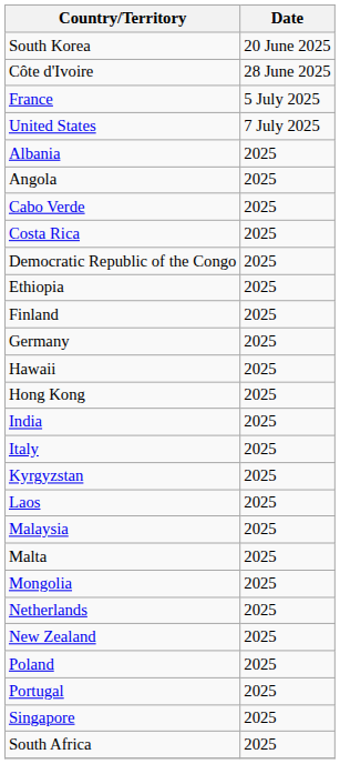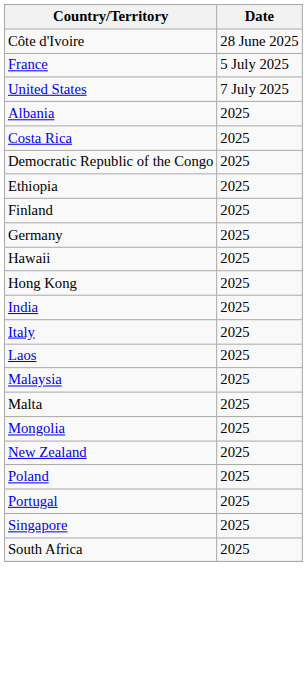 <table class="wikitable sortable" style="font-size: 90%;">
 <tr>
 <th>Country/Territory</th>
 <th>Date</th>
-</tr>
-<tr>
-<td> South Korea</td>
-<td>20 June 2025</td>
 </tr>
 <tr>
 <td> Côte d'Ivoire</td>
 <td>28 June 2025</td>
 </tr>
 <tr>
 <td> <a href='#'>France</a></td>
 <td>5 July 2025</td>
 </tr>
 <tr>
 <td> <a href='#'>United States</a></td>
 <td>7 July 2025</td>
 </tr>
 <tr>
 <td> <a href='#'>Albania</a></td>
-<td>2025</td>
-</tr>
-<tr>
-<td> Angola</td>
-<td>2025</td>
-</tr>
-<tr>
-<td> <a href='#'>Cabo Verde</a></td>
 <td>2025</td>
 </tr>
 <tr>
 <td> <a href='#'>Costa Rica</a></td>
 <td>2025</td>
 </tr>
 <tr>
 <td> Democratic Republic of the Congo</td>
 <td>2025</td>
 </tr>
 <tr>
 <td> Ethiopia</td>
 <td>2025</td>
 </tr>
 <tr>
 <td> Finland</td>
 <td>2025</td>
 </tr>
 <tr>
 <td> Germany</td>
 <td>2025</td>
 </tr>
 <tr>
 <td> Hawaii</td>
 <td>2025</td>
 </tr>
 <tr>
 <td> Hong Kong</td>
 <td>2025</td>
 </tr>
 <tr>
 <td> <a href='#'>India</a></td>
 <td>2025</td>
 </tr>
 <tr>
 <td> <a href='#'>Italy</a></td>
 <td>2025</td>
 </tr>
 <tr>
-<td> <a href='#'>Kyrgyzstan</a></td>
-<td>2025</td>
-</tr>
-<tr>
 <td> <a href='#'>Laos</a></td>
 <td>2025</td>
 </tr>
 <tr>
 <td> <a href='#'>Malaysia</a></td>
 <td>2025</td>
 </tr>
 <tr>
 <td> Malta</td>
 <td>2025</td>
 </tr>
 <tr>
 <td> <a href='#'>Mongolia</a></td>
-<td>2025</td>
-</tr>
-<tr>
-<td> <a href='#'>Netherlands</a></td>
 <td>2025</td>
 </tr>
 <tr>
 <td> <a href='#'>New Zealand</a></td>
 <td>2025</td>
 </tr>
 <tr>
 <td> <a href='#'>Poland</a></td>
 <td>2025</td>
 </tr>
 <tr>
 <td> <a href='#'>Portugal</a></td>
 <td>2025</td>
 </tr>
 <tr>
 <td> <a href='#'>Singapore</a></td>
 <td>2025</td>
 </tr>
 <tr>
 <td> South Africa</td>
 <td>2025</td>
 </tr>
 <tr>
 </tr>
 </table>
